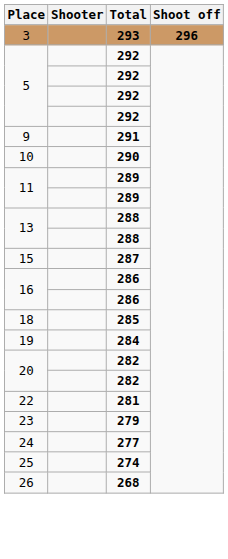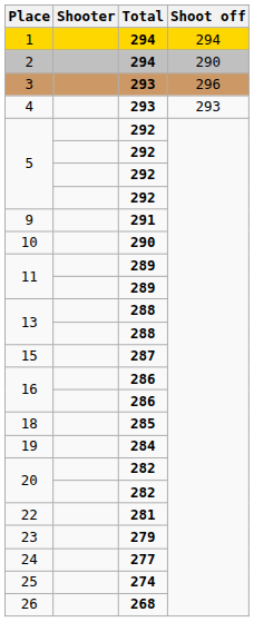 <table class=wikitable style="text-align:center">
 <tr>
 <th>Place</th>
 <th>Shooter</th>
 <th>Total</th>
 <th>Shoot off</th>
 </tr>
+<tr align=center bgcolor=gold>
+<td>1</td>
+<td align=left></td>
+<td><strong>294</strong></td>
+<td>294</td>
+</tr>
+<tr align=center bgcolor=silver>
+<td>2</td>
+<td align=left></td>
+<td><strong>294</strong></td>
+<td>290</td>
+</tr>
 <tr align=center bgcolor=cc9966>
 <td>3</td>
 <td align=left></td>
 <td><strong>293</strong></td>
-<td><strong>296</strong></td>
+<td>296</td>
+</tr>
+<tr>
+<td>4</td>
+<td align=left></td>
+<td><strong>293</strong></td>
+<td>293</td>
 </tr>
 <tr>
 <td rowspan=4>5</td>
 <td align=left></td>
 <td><strong>292</strong></td>
 </tr>
 <tr>
 <td align=left></td>
 <td><strong>292</strong></td>
 </tr>
 <tr>
 <td align=left></td>
 <td><strong>292</strong></td>
 </tr>
 <tr>
 <td align=left></td>
 <td><strong>292</strong></td>
 </tr>
 <tr>
 <td>9</td>
 <td align=left></td>
 <td><strong>291</strong></td>
 </tr>
 <tr>
 <td>10</td>
 <td align=left></td>
 <td><strong>290</strong></td>
 </tr>
 <tr>
 <td rowspan=2>11</td>
 <td align=left></td>
 <td><strong>289</strong></td>
 </tr>
 <tr>
 <td align=left></td>
 <td><strong>289</strong></td>
 </tr>
 <tr>
 <td rowspan=2>13</td>
 <td align=left></td>
 <td><strong>288</strong></td>
 </tr>
 <tr>
 <td align=left></td>
 <td><strong>288</strong></td>
 </tr>
 <tr>
 <td>15</td>
 <td align=left></td>
 <td><strong>287</strong></td>
 </tr>
 <tr>
 <td rowspan=2>16</td>
 <td align=left></td>
 <td><strong>286</strong></td>
 </tr>
 <tr>
 <td align=left></td>
 <td><strong>286</strong></td>
 </tr>
 <tr>
 <td>18</td>
 <td align=left></td>
 <td><strong>285</strong></td>
 </tr>
 <tr>
 <td>19</td>
 <td align=left></td>
 <td><strong>284</strong></td>
 </tr>
 <tr>
 <td rowspan=2>20</td>
 <td align=left></td>
 <td><strong>282</strong></td>
 </tr>
 <tr>
 <td align=left></td>
 <td><strong>282</strong></td>
 </tr>
 <tr>
 <td>22</td>
 <td align=left></td>
 <td><strong>281</strong></td>
 </tr>
 <tr>
 <td>23</td>
 <td align=left></td>
 <td><strong>279</strong></td>
 </tr>
 <tr>
 <td>24</td>
 <td align=left></td>
 <td><strong>277</strong></td>
 </tr>
 <tr>
 <td>25</td>
 <td align=left></td>
 <td><strong>274</strong></td>
 </tr>
 <tr>
 <td>26</td>
 <td align=left></td>
 <td><strong>268</strong></td>
 </tr>
 </table>
